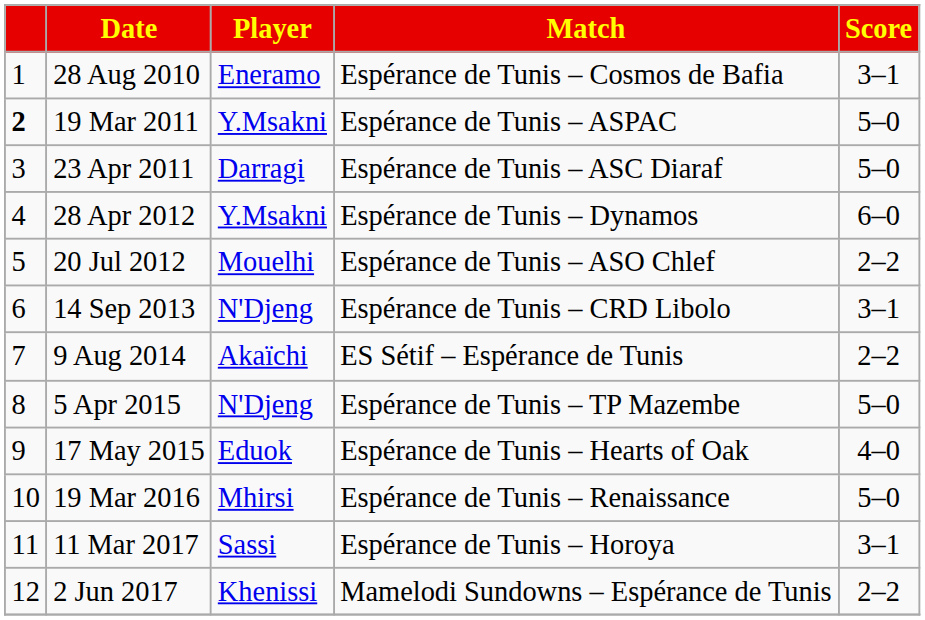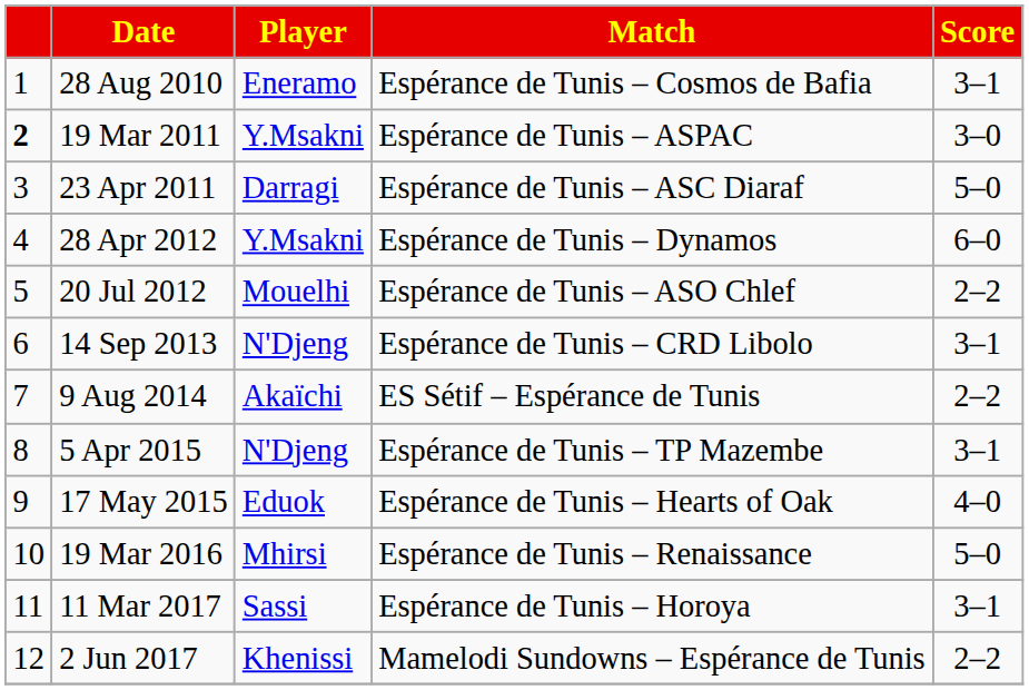 <table border="0" class="wikitable" style="text-align:center;font-size:95%">
 <tr>
 <th style="color:#FFFF00; background:#E60000;"></th>
 <th style="color:#FFFF00; background:#E60000;">Date</th>
 <th style="color:#FFFF00; background:#E60000;">Player</th>
 <th style="color:#FFFF00; background:#E60000;">Match</th>
 <th width="35" style="color:#FFFF00; background:#E60000;">Score</th>
 </tr>
 <tr>
 <td align=left>1</td>
 <td align=left>28 Aug 2010</td>
 <td align=left><a href='#'>Eneramo</a></td>
 <td align=left>Espérance de Tunis – Cosmos de Bafia</td>
 <td align=center>3–1</td>
 </tr>
 <tr>
 <td align=left><strong>2</strong></td>
 <td align=left>19 Mar 2011</td>
 <td align=left><a href='#'>Y.Msakni</a></td>
 <td align=left>Espérance de Tunis – ASPAC</td>
-<td align=center>5–0</td>
+<td align=center>3–0</td>
 </tr>
 <tr>
 <td align=left>3</td>
 <td align=left>23 Apr 2011</td>
 <td align=left><a href='#'>Darragi</a></td>
 <td align=left>Espérance de Tunis – ASC Diaraf</td>
 <td align=center>5–0</td>
 </tr>
 <tr>
 <td align=left>4</td>
 <td align=left>28 Apr 2012</td>
 <td align=left><a href='#'>Y.Msakni</a></td>
 <td align=left>Espérance de Tunis – Dynamos</td>
 <td align=center>6–0</td>
 </tr>
 <tr>
 <td align=left>5</td>
 <td align=left>20 Jul 2012</td>
 <td align=left><a href='#'>Mouelhi</a></td>
 <td align=left>Espérance de Tunis – ASO Chlef</td>
 <td align=center>2–2</td>
 </tr>
 <tr>
 <td align=left>6</td>
 <td align=left>14 Sep 2013</td>
 <td align=left><a href='#'>N'Djeng</a></td>
 <td align=left>Espérance de Tunis – CRD Libolo</td>
 <td align=center>3–1</td>
 </tr>
 <tr>
 <td align=left>7</td>
 <td align=left>9 Aug 2014</td>
 <td align=left><a href='#'>Akaïchi</a></td>
 <td align=left>ES Sétif – Espérance de Tunis</td>
 <td align=center>2–2</td>
 </tr>
 <tr>
 <td align=left>8</td>
 <td align=left>5 Apr 2015</td>
 <td align=left><a href='#'>N'Djeng</a></td>
 <td align=left>Espérance de Tunis – TP Mazembe</td>
-<td align=center>5–0</td>
+<td align=center>3–1</td>
 </tr>
 <tr>
 <td align=left>9</td>
 <td align=left>17 May 2015</td>
 <td align=left><a href='#'>Eduok</a></td>
 <td align=left>Espérance de Tunis – Hearts of Oak</td>
 <td align=center>4–0</td>
 </tr>
 <tr>
 <td align=left>10</td>
 <td align=left>19 Mar 2016</td>
 <td align=left><a href='#'>Mhirsi</a></td>
 <td align=left>Espérance de Tunis – Renaissance</td>
 <td align=center>5–0</td>
 </tr>
 <tr>
 <td align=left>11</td>
 <td align=left>11 Mar 2017</td>
 <td align=left><a href='#'>Sassi</a></td>
 <td align=left>Espérance de Tunis – Horoya</td>
 <td align=center>3–1</td>
 </tr>
 <tr>
 <td align=left>12</td>
 <td align=left>2 Jun 2017</td>
 <td align=left><a href='#'>Khenissi</a></td>
 <td align=left>Mamelodi Sundowns – Espérance de Tunis</td>
 <td align=center>2–2</td>
 </tr>
 <tr>
 </tr>
 </table>
